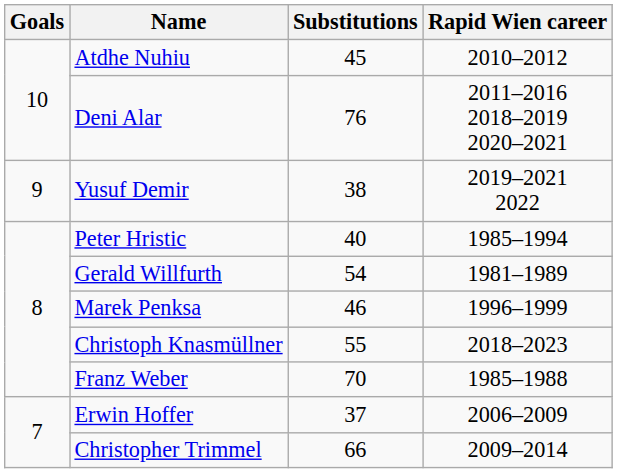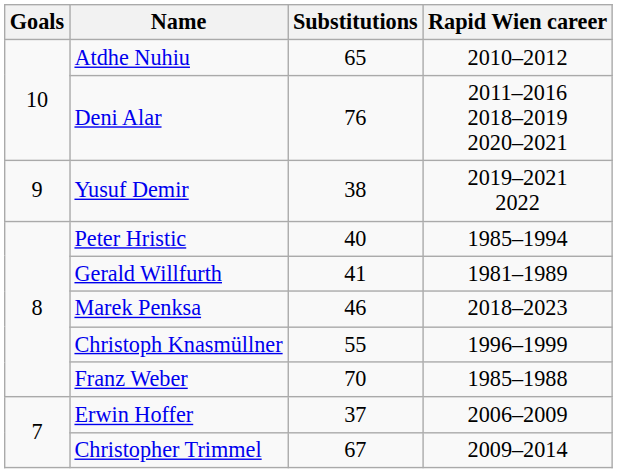 <table class="wikitable" style="text-align:center">
 <tr>
 <th>Goals</th>
 <th>Name</th>
 <th>Substitutions</th>
 <th>Rapid Wien career</th>
 </tr>
 <tr>
 <td rowspan="2">10</td>
 <td align="left"> <a href='#'>Atdhe Nuhiu</a></td>
-<td>45</td>
+<td>65</td>
 <td>2010–2012</td>
 </tr>
 <tr>
 <td align="left"> <a href='#'>Deni Alar</a></td>
 <td>76</td>
 <td>2011–2016<br>2018–2019<br>2020–2021</td>
 </tr>
 <tr>
 <td>9</td>
 <td align="left"> <a href='#'>Yusuf Demir</a></td>
 <td>38</td>
 <td>2019–2021<br>2022</td>
 </tr>
 <tr>
 <td rowspan="5">8</td>
 <td align="left"> <a href='#'>Peter Hristic</a></td>
 <td>40</td>
 <td>1985–1994</td>
 </tr>
 <tr>
 <td align="left"> <a href='#'>Gerald Willfurth</a></td>
-<td>54</td>
+<td>41</td>
 <td>1981–1989</td>
 </tr>
 <tr>
 <td align="left"> <a href='#'>Marek Penksa</a></td>
 <td>46</td>
-<td>1996–1999</td>
+<td>2018–2023</td>
 </tr>
 <tr>
 <td align="left"> <a href='#'>Christoph Knasmüllner</a></td>
 <td>55</td>
-<td>2018–2023</td>
+<td>1996–1999</td>
 </tr>
 <tr>
 <td align="left"> <a href='#'>Franz Weber</a></td>
 <td>70</td>
 <td>1985–1988</td>
 </tr>
 <tr>
 <td rowspan="2">7</td>
 <td align="left"> <a href='#'>Erwin Hoffer</a></td>
 <td>37</td>
 <td>2006–2009</td>
 </tr>
 <tr>
 <td align="left"> <a href='#'>Christopher Trimmel</a></td>
-<td>66</td>
+<td>67</td>
 <td>2009–2014</td>
 </tr>
 </table>
